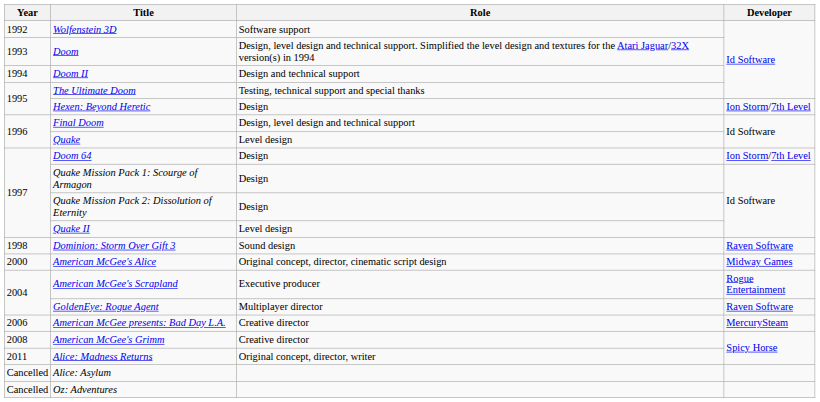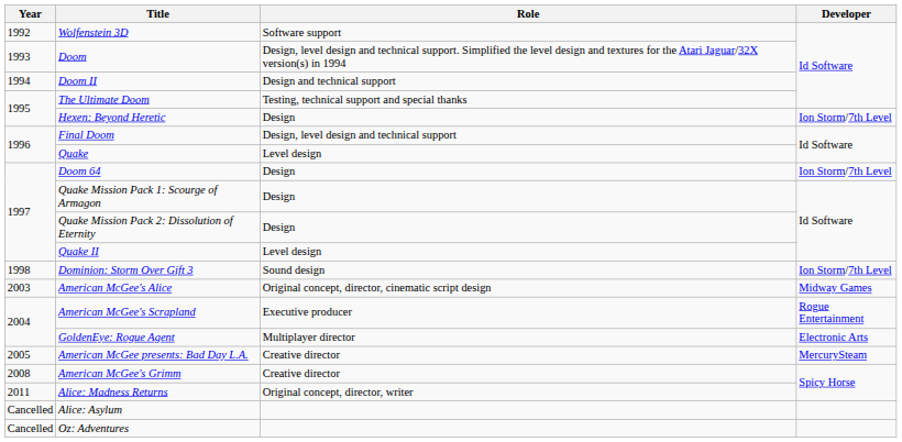 <table class="wikitable sortable">
 <tr>
 <th>Year</th>
 <th>Title</th>
 <th>Role</th>
 <th>Developer</th>
 </tr>
 <tr>
 <td>1992</td>
 <td><em><a href='#'>Wolfenstein 3D</a></em></td>
 <td>Software support</td>
 <td rowspan="4"><a href='#'>Id Software</a></td>
 </tr>
 <tr>
 <td>1993</td>
 <td><a href='#'><em>Doom</em></a></td>
 <td>Design, level design and technical support. Simplified the level design and textures for the <a href='#'>Atari Jaguar</a>/<a href='#'>32X</a> version(s) in 1994</td>
 </tr>
 <tr>
 <td>1994</td>
 <td><em><a href='#'>Doom II</a></em></td>
 <td>Design and technical support</td>
 </tr>
 <tr>
 <td rowspan="2">1995</td>
 <td><em><a href='#'>The Ultimate Doom</a></em></td>
 <td>Testing, technical support and special thanks</td>
 </tr>
 <tr>
 <td><em><a href='#'>Hexen: Beyond Heretic</a></em></td>
 <td>Design</td>
 <td><a href='#'>Ion Storm</a>/<a href='#'>7th Level</a></td>
 </tr>
 <tr>
 <td rowspan="2">1996</td>
 <td><em><a href='#'>Final Doom</a></em></td>
 <td>Design, level design and technical support</td>
 <td rowspan="2">Id Software</td>
 </tr>
 <tr>
 <td><a href='#'><em>Quake</em></a></td>
 <td>Level design</td>
 </tr>
 <tr>
 <td rowspan="4">1997</td>
 <td><em><a href='#'>Doom 64</a></em></td>
 <td>Design</td>
 <td><a href='#'>Ion Storm</a>/<a href='#'>7th Level</a></td>
 </tr>
 <tr>
 <td><em>Quake Mission Pack 1: Scourge of Armagon</em></td>
 <td>Design</td>
 <td rowspan="3">Id Software</td>
 </tr>
 <tr>
 <td><em>Quake Mission Pack 2: Dissolution of Eternity</em></td>
 <td>Design</td>
 </tr>
 <tr>
 <td><em><a href='#'>Quake II</a></em></td>
 <td>Level design</td>
 </tr>
 <tr>
 <td>1998</td>
 <td><em><a href='#'>Dominion: Storm Over Gift 3</a></em></td>
 <td>Sound design</td>
-<td><a href='#'>Raven Software</a></td>
+<td><a href='#'>Ion Storm</a>/<a href='#'>7th Level</a></td>
 </tr>
 <tr>
-<td>2000</td>
+<td>2003</td>
 <td><em><a href='#'>American McGee's Alice</a></em></td>
 <td>Original concept, director, cinematic script design</td>
 <td><a href='#'>Midway Games</a></td>
 </tr>
 <tr>
 <td rowspan="2">2004</td>
 <td><em><a href='#'>American McGee's Scrapland</a></em></td>
 <td>Executive producer</td>
 <td><a href='#'>Rogue Entertainment</a></td>
 </tr>
 <tr>
 <td><em><a href='#'>GoldenEye: Rogue Agent</a></em></td>
 <td>Multiplayer director</td>
-<td><a href='#'>Raven Software</a></td>
+<td><a href='#'>Electronic Arts</a></td>
 </tr>
 <tr>
-<td>2006</td>
+<td>2005</td>
 <td><a href='#'><em>American McGee presents: Bad Day L.A.</em></a></td>
 <td>Creative director</td>
 <td><a href='#'>MercurySteam</a></td>
 </tr>
 <tr>
 <td>2008</td>
 <td><em><a href='#'>American McGee's Grimm</a></em></td>
 <td>Creative director</td>
 <td rowspan="2"><a href='#'>Spicy Horse</a></td>
 </tr>
 <tr>
 <td>2011</td>
 <td><em><a href='#'>Alice: Madness Returns</a></em></td>
 <td>Original concept, director, writer</td>
 </tr>
 <tr>
 <td>Cancelled</td>
 <td><em>Alice: Asylum</em></td>
 <td></td>
 <td></td>
 </tr>
 <tr>
 <td>Cancelled</td>
 <td><em>Oz: Adventures</em></td>
 <td></td>
 <td></td>
 </tr>
 </table>
